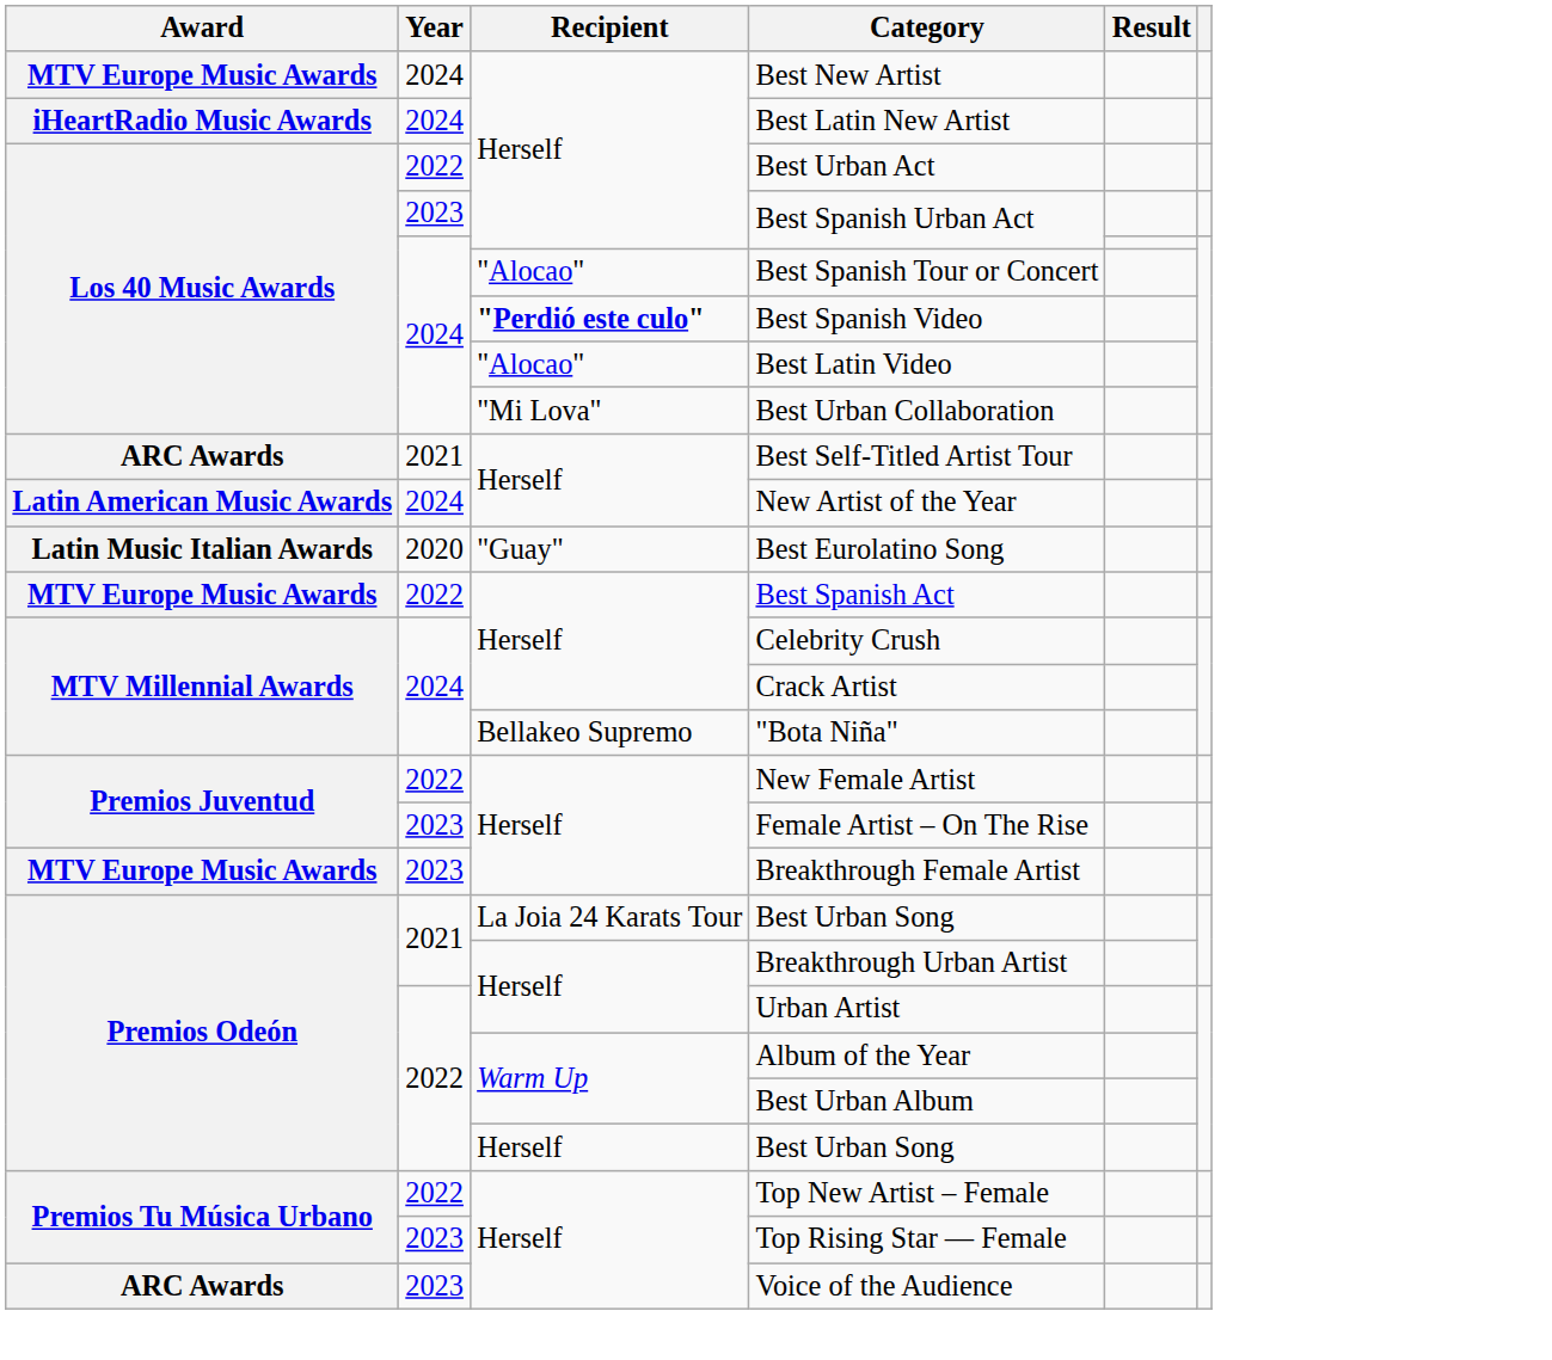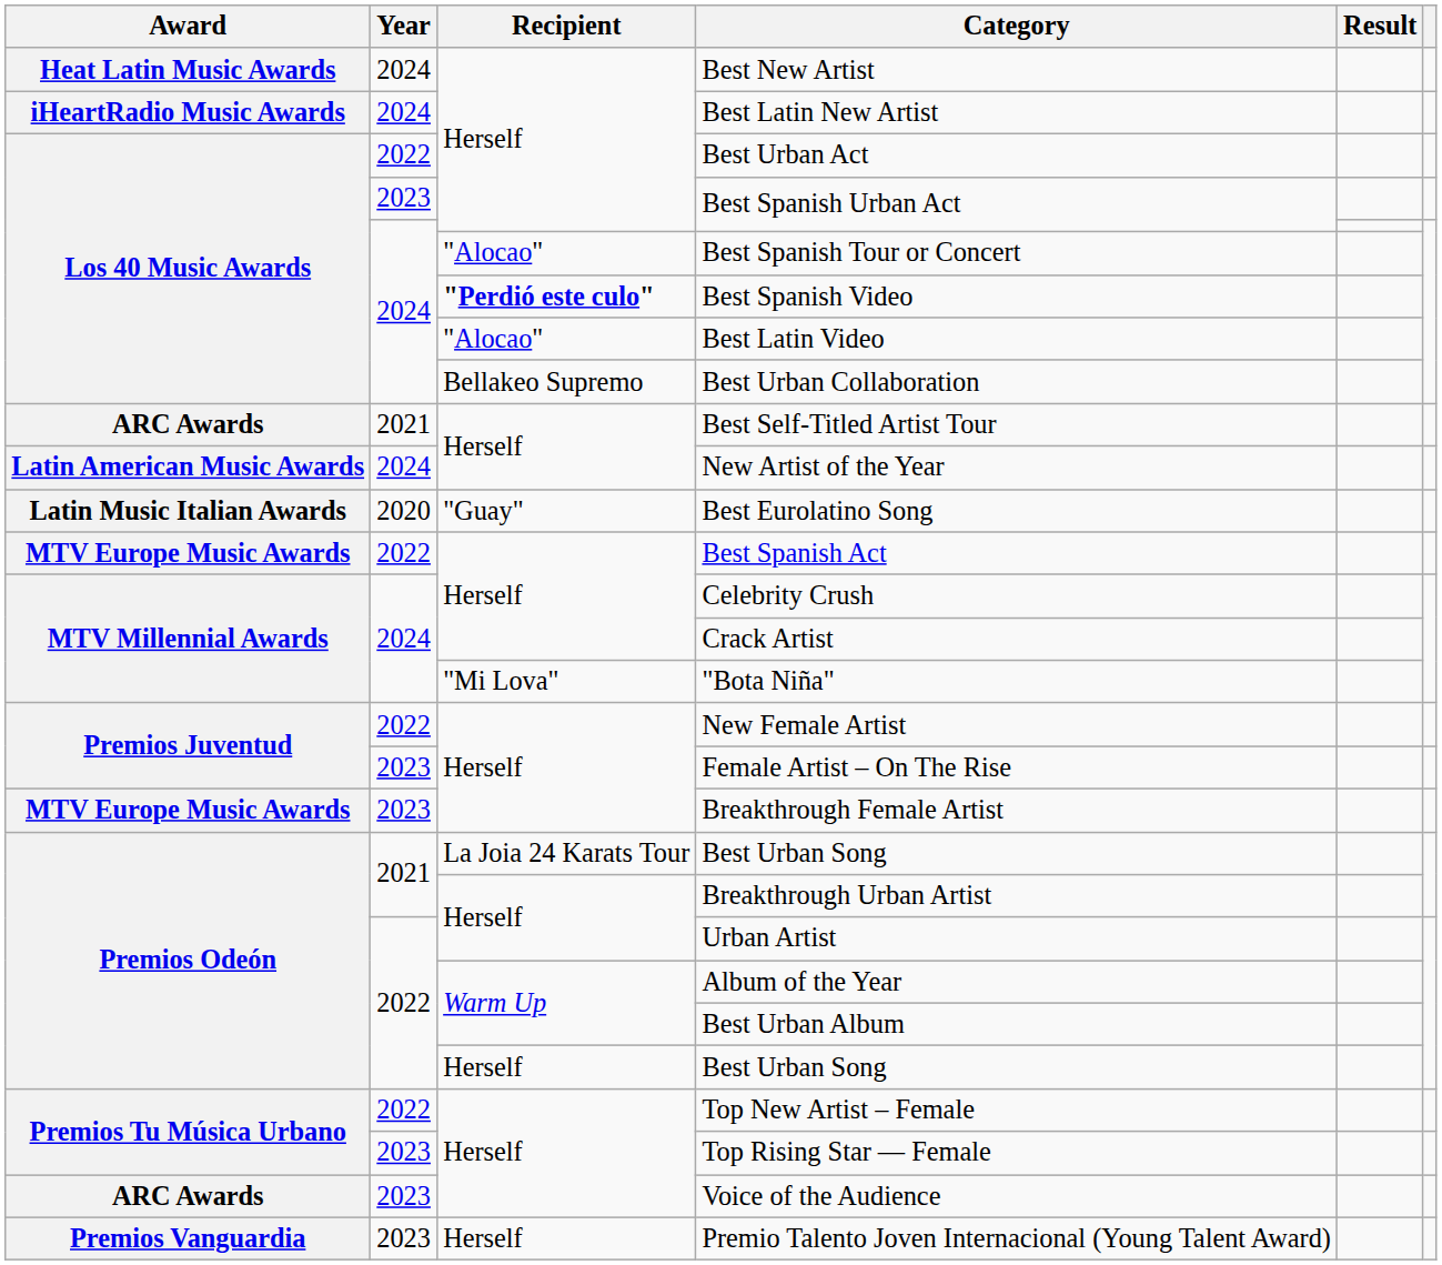 <table class="wikitable sortable plainrowheaders">
 <tr>
 <th scope="col">Award</th>
 <th scope="col">Year</th>
 <th scope="col">Recipient</th>
 <th scope="col">Category</th>
 <th scope="col">Result</th>
 <th scope="col" class="unsortable"></th>
 </tr>
 <tr>
-<th scope="row"><a href='#'>MTV Europe Music Awards</a></th>
+<th scope="row"><a href='#'>Heat Latin Music Awards</a></th>
 <td align="center">2024</td>
 <td rowspan="5">Herself</td>
 <td>Best New Artist</td>
 <td></td>
 <td align="center"></td>
 </tr>
 <tr>
 <th scope="row"><a href='#'>iHeartRadio Music Awards</a></th>
 <td align="center"><a href='#'>2024</a></td>
 <td>Best Latin New Artist</td>
 <td></td>
 <td style="text-align:center;"></td>
 </tr>
 <tr>
 <th rowspan="7" scope="row"><a href='#'>Los 40 Music Awards</a></th>
 <td style="text-align:center"><a href='#'>2022</a></td>
 <td>Best Urban Act</td>
 <td></td>
 <td style="text-align:center"></td>
 </tr>
 <tr>
 <td align="center"><a href='#'>2023</a></td>
 <td rowspan="2">Best Spanish Urban Act</td>
 <td></td>
 <td align="center"></td>
 </tr>
 <tr>
 <td align="center"rowspan="5"><a href='#'>2024</a></td>
 <td></td>
 <td align="center"rowspan="5"></td>
 </tr>
 <tr>
 <td>"<a href='#'>Alocao</a>" </td>
 <td>Best Spanish Tour or Concert</td>
 <td></td>
 </tr>
 <tr>
 <td><strong>"<a href='#'>Perdió este culo</a>"</strong></td>
 <td>Best Spanish Video</td>
 <td></td>
 </tr>
 <tr>
 <td data-sort-value="Alocao">"<a href='#'>Alocao</a>" </td>
 <td>Best Latin Video</td>
 <td></td>
 </tr>
 <tr>
-<td>"Mi Lova" </td>
+<td>Bellakeo Supremo</td>
 <td>Best Urban Collaboration</td>
 <td></td>
 </tr>
 <tr>
 <th scope="row">ARC Awards</th>
 <td style="text-align:center">2021</td>
 <td rowspan="2">Herself</td>
 <td>Best Self-Titled Artist Tour</td>
 <td></td>
 <td style="text-align:center"></td>
 </tr>
 <tr>
 <th scope="row"><a href='#'>Latin American Music Awards</a></th>
 <td align="center"><a href='#'>2024</a></td>
 <td>New Artist of the Year</td>
 <td></td>
 <td align="center"></td>
 </tr>
 <tr>
 <th scope="row">Latin Music Italian Awards</th>
 <td style="text-align:center">2020</td>
 <td>"Guay" </td>
 <td>Best Eurolatino Song</td>
 <td></td>
 <td style="text-align:center"></td>
 </tr>
 <tr>
 <th scope="row"><a href='#'>MTV Europe Music Awards</a></th>
 <td style="text-align:center"><a href='#'>2022</a></td>
 <td rowspan="3">Herself</td>
 <td><a href='#'>Best Spanish Act</a></td>
 <td></td>
 <td style="text-align:center"></td>
 </tr>
 <tr>
 <th scope="row" rowspan="3"><a href='#'>MTV Millennial Awards</a></th>
 <td rowspan="3" align="center"><a href='#'>2024</a></td>
 <td>Celebrity Crush</td>
 <td></td>
 <td rowspan="3" align="center"></td>
 </tr>
 <tr>
 <td>Crack Artist</td>
 <td></td>
 </tr>
 <tr>
-<td>Bellakeo Supremo</td>
+<td>"Mi Lova" </td>
 <td>"Bota Niña" </td>
 <td></td>
 </tr>
 <tr>
 <th scope="row"  rowspan="2"><a href='#'>Premios Juventud</a></th>
 <td style="text-align:center"><a href='#'>2022</a></td>
 <td rowspan="3">Herself</td>
 <td>New Female Artist</td>
 <td></td>
 <td style="text-align:center"></td>
 </tr>
 <tr>
 <td align="center"><a href='#'>2023</a></td>
 <td>Female Artist – On The Rise</td>
 <td></td>
 <td style="text-align:center;"></td>
 </tr>
 <tr>
 <th scope="row"><a href='#'>MTV Europe Music Awards</a></th>
 <td style="text-align:center"><a href='#'>2023</a></td>
 <td>Breakthrough Female Artist</td>
 <td></td>
 <td style="text-align:center"></td>
 </tr>
 <tr>
 <th scope="row" rowspan="6"><a href='#'>Premios Odeón</a></th>
 <td rowspan="2" style="text-align:center">2021</td>
 <td>La Joia 24 Karats Tour</td>
 <td>Best Urban Song</td>
 <td></td>
 <td rowspan="2" style="text-align:center"></td>
 </tr>
 <tr>
 <td rowspan="2">Herself</td>
 <td>Breakthrough Urban Artist</td>
 <td></td>
 </tr>
 <tr>
 <td rowspan="4" style="text-align:center">2022</td>
 <td>Urban Artist</td>
 <td></td>
 <td rowspan="4" style="text-align:center"></td>
 </tr>
 <tr>
 <td rowspan="2"><em><a href='#'>Warm Up</a></em></td>
 <td>Album of the Year</td>
 <td></td>
 </tr>
 <tr>
 <td>Best Urban Album</td>
 <td></td>
 </tr>
 <tr>
 <td>Herself</td>
 <td>Best Urban Song</td>
 <td></td>
 </tr>
 <tr>
 <th scope="row" rowspan="2"><a href='#'>Premios Tu Música Urbano</a></th>
 <td style="text-align:center"><a href='#'>2022</a></td>
 <td rowspan="3">Herself</td>
 <td>Top New Artist – Female</td>
 <td></td>
 <td style="text-align:center"></td>
 </tr>
 <tr>
 <td align="center"><a href='#'>2023</a></td>
 <td>Top Rising Star — Female</td>
 <td></td>
 <td style="text-align:center;"></td>
 </tr>
 <tr>
 <th scope="row">ARC Awards</th>
 <td align="center"><a href='#'>2023</a></td>
 <td>Voice of the Audience</td>
 <td></td>
 <td align="center"></td>
 </tr>
+<tr>
+<th scope="row"><a href='#'>Premios Vanguardia</a></th>
+<td style="text-align:center">2023</td>
+<td>Herself</td>
+<td>Premio Talento Joven Internacional (Young Talent Award)</td>
+<td></td>
+<td style="text-align:center"></td>
+</tr>
 </table>
